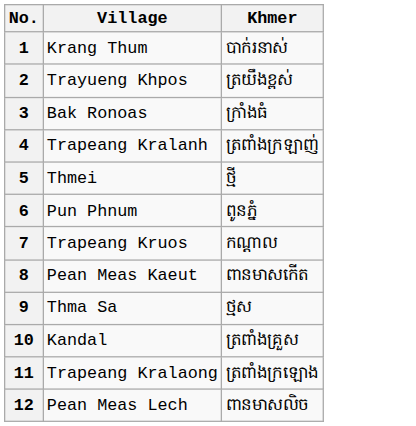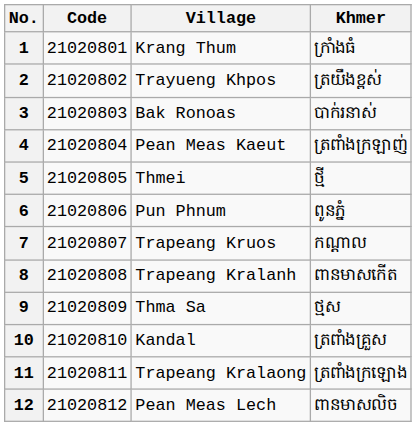 <table class="wikitable sortable mw-collapsible">
 <tr>
 <th>No.</th>
+<th>Code</th>
 <th>Village</th>
 <th>Khmer</th>
 </tr>
 <tr>
 <th>1</th>
+<td>21020801</td>
 <td>Krang Thum</td>
-<td>បាក់រនាស់</td>
+<td>ក្រាំងធំ</td>
 </tr>
 <tr>
 <th>2</th>
+<td>21020802</td>
 <td>Trayueng Khpos</td>
 <td>ត្រយឹងខ្ពស់</td>
 </tr>
 <tr>
 <th>3</th>
+<td>21020803</td>
 <td>Bak Ronoas</td>
-<td>ក្រាំងធំ</td>
+<td>បាក់រនាស់</td>
 </tr>
 <tr>
 <th>4</th>
-<td>Trapeang Kralanh</td>
+<td>21020804</td>
+<td>Pean Meas Kaeut</td>
 <td>ត្រពាំងក្រឡាញ់</td>
 </tr>
 <tr>
 <th>5</th>
+<td>21020805</td>
 <td>Thmei</td>
 <td>ថ្មី</td>
 </tr>
 <tr>
 <th>6</th>
+<td>21020806</td>
 <td>Pun Phnum</td>
 <td>ពូនភ្នំ</td>
 </tr>
 <tr>
 <th>7</th>
+<td>21020807</td>
 <td>Trapeang Kruos</td>
 <td>កណ្ដាល</td>
 </tr>
 <tr>
 <th>8</th>
-<td>Pean Meas Kaeut</td>
+<td>21020808</td>
+<td>Trapeang Kralanh</td>
 <td>ពានមាសកើត</td>
 </tr>
 <tr>
 <th>9</th>
+<td>21020809</td>
 <td>Thma Sa</td>
 <td>ថ្មស</td>
 </tr>
 <tr>
 <th>10</th>
+<td>21020810</td>
 <td>Kandal</td>
 <td>ត្រពាំងគ្រួស</td>
 </tr>
 <tr>
 <th>11</th>
+<td>21020811</td>
 <td>Trapeang Kralaong</td>
 <td>ត្រពាំងក្រឡោង</td>
 </tr>
 <tr>
 <th>12</th>
+<td>21020812</td>
 <td>Pean Meas Lech</td>
 <td>ពានមាសលិច</td>
 </tr>
 </table>
